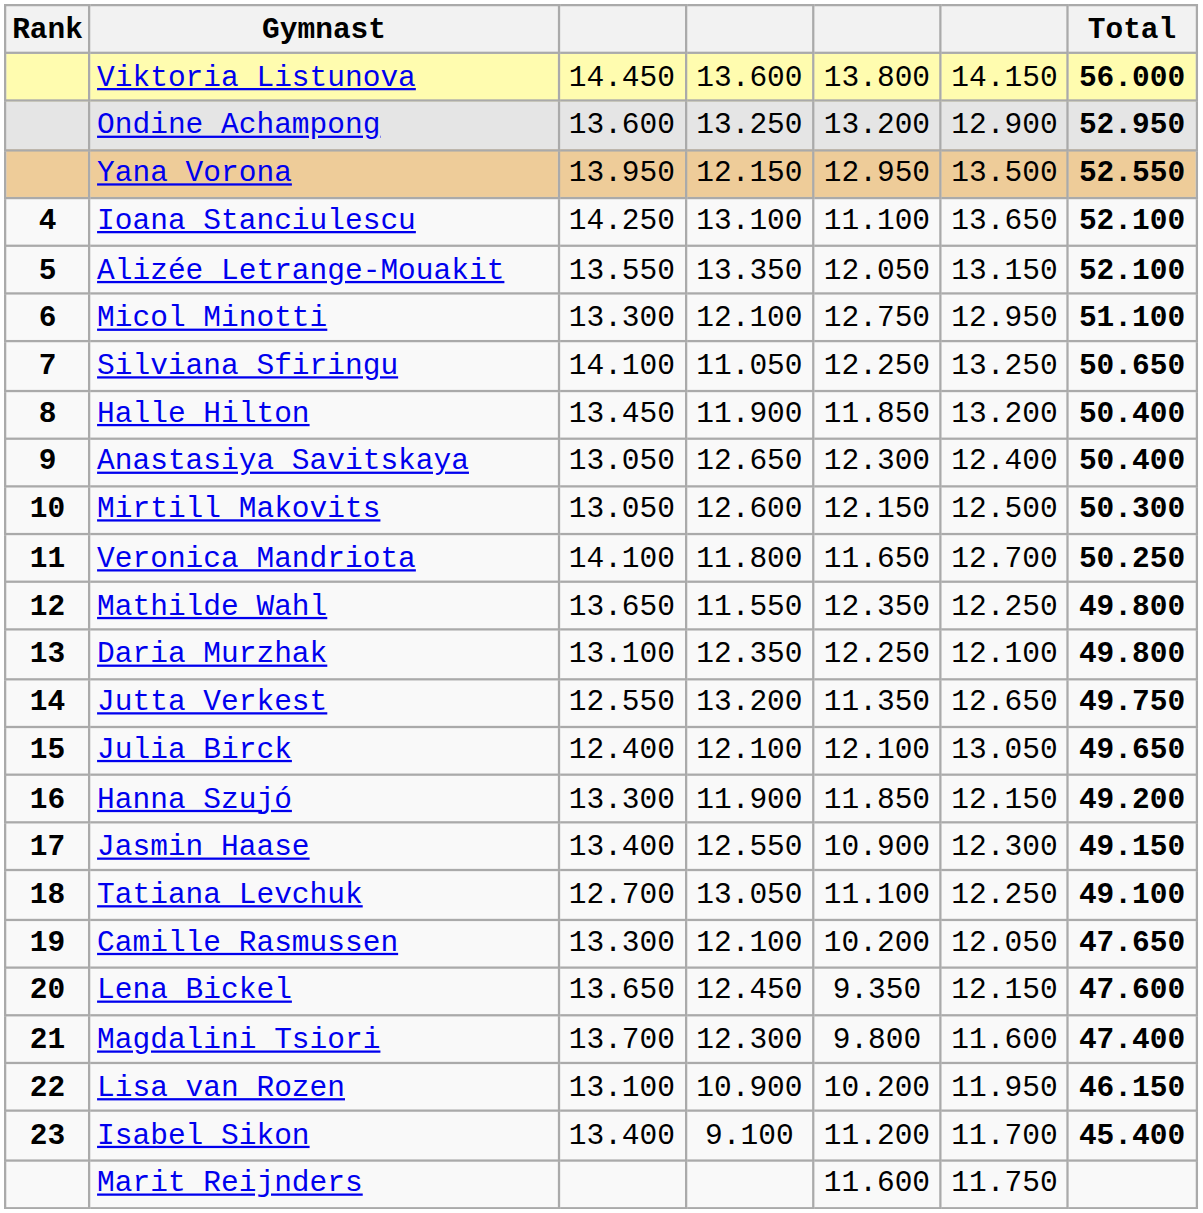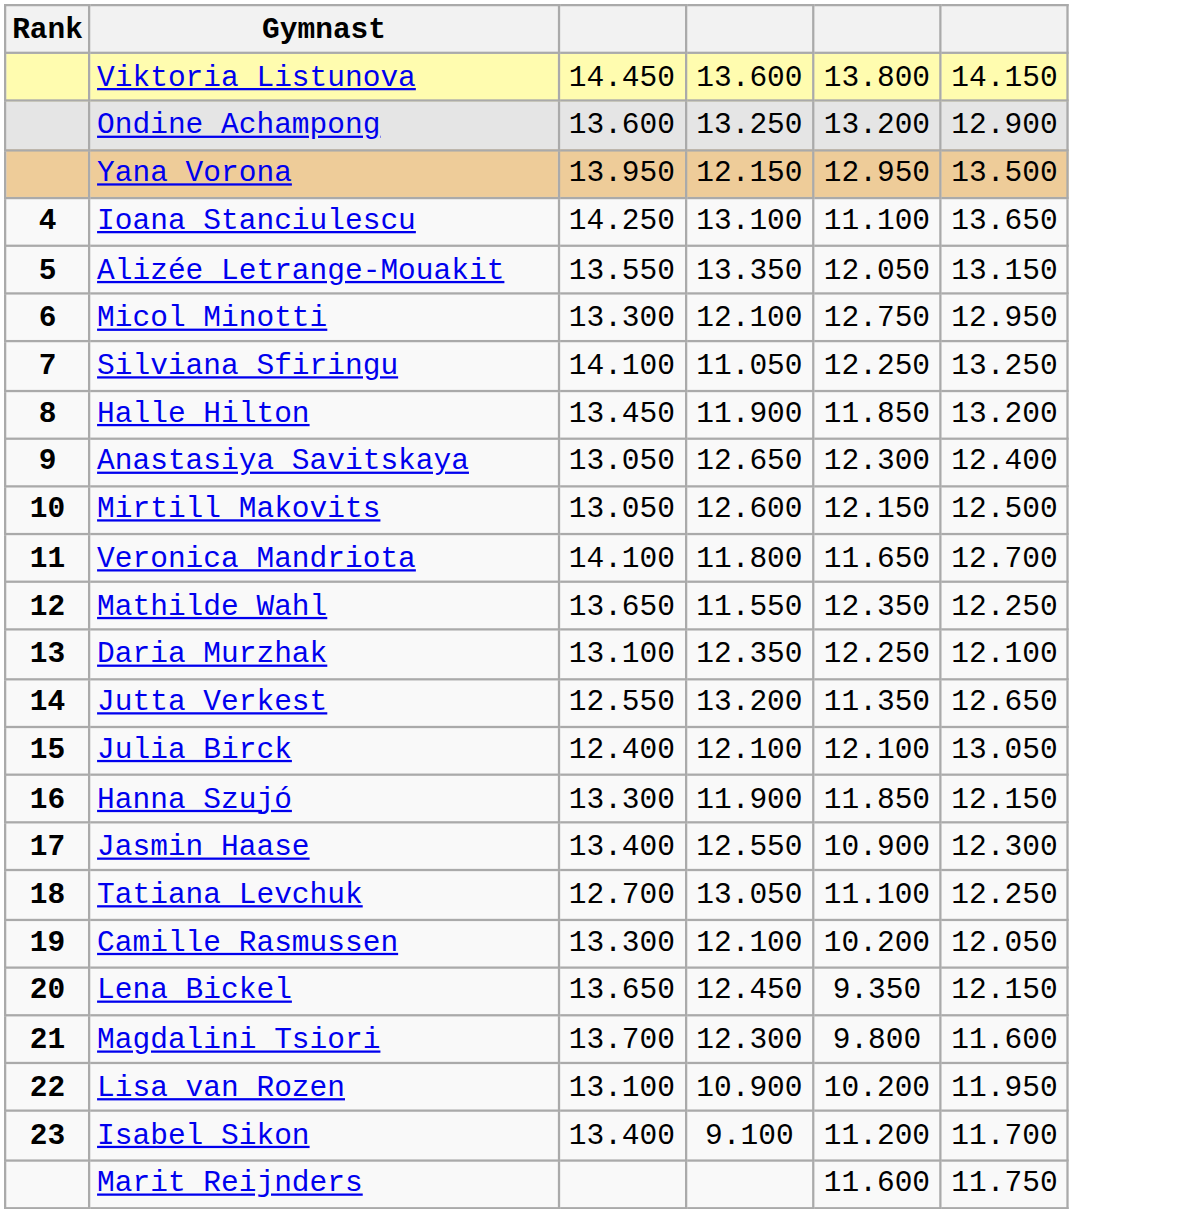 <table class="wikitable sortable" style="text-align:center; font-size:100%">
 <tr>
 <th scope="col" style="width:15px;">Rank</th>
 <th scope="col" style="width:200px;">Gymnast</th>
 <th scope="col" style="width:50px;"></th>
 <th scope="col" style="width:50px;"></th>
 <th scope="col" style="width:50px;"></th>
 <th scope="col" style="width:50px;"></th>
-<th scope="col" style="width:50px;">Total</th>
 </tr>
 <tr style="background:#fffcaf;">
 <td scope="row" style="text-align:center;"><strong></strong></td>
 <td style="text-align:left;"> <a href='#'>Viktoria Listunova</a></td>
 <td>14.450</td>
 <td>13.600</td>
 <td>13.800</td>
 <td>14.150</td>
-<td><strong>56.000</strong></td>
 </tr>
 <tr style="background:#e5e5e5;">
 <td scope="row" style="text-align:center;"><strong></strong></td>
 <td style="text-align:left;"> <a href='#'>Ondine Achampong</a></td>
 <td>13.600</td>
 <td>13.250</td>
 <td>13.200</td>
 <td>12.900</td>
-<td><strong>52.950</strong></td>
 </tr>
 <tr style="background:#ec9;">
 <td scope="row" style="text-align:center;"><strong></strong></td>
 <td style="text-align:left;"> <a href='#'>Yana Vorona</a></td>
 <td>13.950</td>
 <td>12.150</td>
 <td>12.950</td>
 <td>13.500</td>
-<td><strong>52.550</strong></td>
 </tr>
 <tr>
 <td scope="row" style="text-align:center;"><strong>4</strong></td>
 <td style="text-align:left;"> <a href='#'>Ioana Stanciulescu</a></td>
 <td>14.250</td>
 <td>13.100</td>
 <td>11.100</td>
 <td>13.650</td>
-<td><strong>52.100</strong></td>
 </tr>
 <tr>
 <td scope="row" style="text-align:center;"><strong>5</strong></td>
 <td style="text-align:left;"> <a href='#'>Alizée Letrange-Mouakit</a></td>
 <td>13.550</td>
 <td>13.350</td>
 <td>12.050</td>
 <td>13.150</td>
-<td><strong>52.100</strong></td>
 </tr>
 <tr>
 <td scope="row" style="text-align:center;"><strong>6</strong></td>
 <td style="text-align:left;"> <a href='#'>Micol Minotti</a></td>
 <td>13.300</td>
 <td>12.100</td>
 <td>12.750</td>
 <td>12.950</td>
-<td><strong>51.100</strong></td>
 </tr>
 <tr>
 <td scope="row" style="text-align:center;"><strong>7</strong></td>
 <td style="text-align:left;"> <a href='#'>Silviana Sfiringu</a></td>
 <td>14.100</td>
 <td>11.050</td>
 <td>12.250</td>
 <td>13.250</td>
-<td><strong>50.650</strong></td>
 </tr>
 <tr>
 <td scope="row" style="text-align:center;"><strong>8</strong></td>
 <td style="text-align:left;"> <a href='#'>Halle Hilton</a></td>
 <td>13.450</td>
 <td>11.900</td>
 <td>11.850</td>
 <td>13.200</td>
-<td><strong>50.400</strong></td>
 </tr>
 <tr>
 <td scope="row" style="text-align:center;"><strong>9</strong></td>
 <td style="text-align:left;"> <a href='#'>Anastasiya Savitskaya</a></td>
 <td>13.050</td>
 <td>12.650</td>
 <td>12.300</td>
 <td>12.400</td>
-<td><strong>50.400</strong></td>
 </tr>
 <tr>
 <td scope="row" style="text-align:center;"><strong>10</strong></td>
 <td style="text-align:left;"> <a href='#'>Mirtill Makovits</a></td>
 <td>13.050</td>
 <td>12.600</td>
 <td>12.150</td>
 <td>12.500</td>
-<td><strong>50.300</strong></td>
 </tr>
 <tr>
 <td scope="row" style="text-align:center;"><strong>11</strong></td>
 <td style="text-align:left;"> <a href='#'>Veronica Mandriota</a></td>
 <td>14.100</td>
 <td>11.800</td>
 <td>11.650</td>
 <td>12.700</td>
-<td><strong>50.250</strong></td>
 </tr>
 <tr>
 <td scope="row" style="text-align:center;"><strong>12</strong></td>
 <td style="text-align:left;"> <a href='#'>Mathilde Wahl</a></td>
 <td>13.650</td>
 <td>11.550</td>
 <td>12.350</td>
 <td>12.250</td>
-<td><strong>49.800</strong></td>
 </tr>
 <tr>
 <td scope="row" style="text-align:center;"><strong>13</strong></td>
 <td style="text-align:left;"> <a href='#'>Daria Murzhak</a></td>
 <td>13.100</td>
 <td>12.350</td>
 <td>12.250</td>
 <td>12.100</td>
-<td><strong>49.800</strong></td>
 </tr>
 <tr>
 <td scope="row" style="text-align:center;"><strong>14</strong></td>
 <td style="text-align:left;"> <a href='#'>Jutta Verkest</a></td>
 <td>12.550</td>
 <td>13.200</td>
 <td>11.350</td>
 <td>12.650</td>
-<td><strong>49.750</strong></td>
 </tr>
 <tr>
 <td scope="row" style="text-align:center;"><strong>15</strong></td>
 <td style="text-align:left;"> <a href='#'>Julia Birck</a></td>
 <td>12.400</td>
 <td>12.100</td>
 <td>12.100</td>
 <td>13.050</td>
-<td><strong>49.650</strong></td>
 </tr>
 <tr>
 <td scope="row" style="text-align:center;"><strong>16</strong></td>
 <td style="text-align:left;"> <a href='#'>Hanna Szujó</a></td>
 <td>13.300</td>
 <td>11.900</td>
 <td>11.850</td>
 <td>12.150</td>
-<td><strong>49.200</strong></td>
 </tr>
 <tr>
 <td scope="row" style="text-align:center;"><strong>17</strong></td>
 <td style="text-align:left;"> <a href='#'>Jasmin Haase</a></td>
 <td>13.400</td>
 <td>12.550</td>
 <td>10.900</td>
 <td>12.300</td>
-<td><strong>49.150</strong></td>
 </tr>
 <tr>
 <td scope="row" style="text-align:center;"><strong>18</strong></td>
 <td style="text-align:left;"> <a href='#'>Tatiana Levchuk</a></td>
 <td>12.700</td>
 <td>13.050</td>
 <td>11.100</td>
 <td>12.250</td>
-<td><strong>49.100</strong></td>
 </tr>
 <tr>
 <td scope="row" style="text-align:center;"><strong>19</strong></td>
 <td style="text-align:left;"> <a href='#'>Camille Rasmussen</a></td>
 <td>13.300</td>
 <td>12.100</td>
 <td>10.200</td>
 <td>12.050</td>
-<td><strong>47.650</strong></td>
 </tr>
 <tr>
 <td scope="row" style="text-align:center;"><strong>20</strong></td>
 <td style="text-align:left;"> <a href='#'>Lena Bickel</a></td>
 <td>13.650</td>
 <td>12.450</td>
 <td>9.350</td>
 <td>12.150</td>
-<td><strong>47.600</strong></td>
 </tr>
 <tr>
 <td scope="row" style="text-align:center;"><strong>21</strong></td>
 <td style="text-align:left;"> <a href='#'>Magdalini Tsiori</a></td>
 <td>13.700</td>
 <td>12.300</td>
 <td>9.800</td>
 <td>11.600</td>
-<td><strong>47.400</strong></td>
 </tr>
 <tr>
 <td scope="row" style="text-align:center;"><strong>22</strong></td>
 <td style="text-align:left;"> <a href='#'>Lisa van Rozen</a></td>
 <td>13.100</td>
 <td>10.900</td>
 <td>10.200</td>
 <td>11.950</td>
-<td><strong>46.150</strong></td>
 </tr>
 <tr>
 <td scope="row" style="text-align:center;"><strong>23</strong></td>
 <td style="text-align:left;"> <a href='#'>Isabel Sikon</a></td>
 <td>13.400</td>
 <td>9.100</td>
 <td>11.200</td>
 <td>11.700</td>
-<td><strong>45.400</strong></td>
 </tr>
 <tr>
 <td scope="row" style="text-align:center;"><strong></strong></td>
 <td style="text-align:left;"> <a href='#'>Marit Reijnders</a></td>
 <td></td>
 <td></td>
 <td>11.600</td>
 <td>11.750</td>
-<td></td>
 </tr>
 </table>
